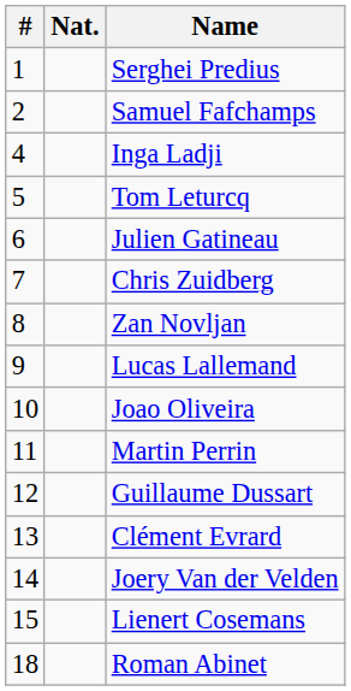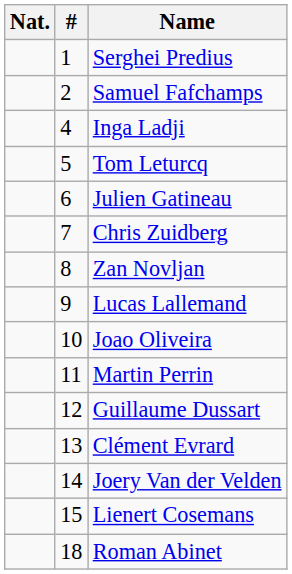 <table class="wikitable">
 <tr>
+<th>Nat.</th>
 <th>#</th>
-<th>Nat.</th>
 <th>Name</th>
 </tr>
 <tr>
+<td></td>
 <td>1</td>
-<td></td>
 <td><a href='#'>Serghei Predius</a></td>
 </tr>
 <tr>
+<td></td>
 <td>2</td>
-<td></td>
 <td><a href='#'>Samuel Fafchamps</a></td>
 </tr>
 <tr>
+<td></td>
 <td>4</td>
-<td></td>
 <td><a href='#'>Inga Ladji</a></td>
 </tr>
 <tr>
+<td></td>
 <td>5</td>
-<td></td>
 <td><a href='#'>Tom Leturcq</a></td>
 </tr>
 <tr>
+<td></td>
 <td>6</td>
-<td></td>
 <td><a href='#'>Julien Gatineau</a></td>
 </tr>
 <tr>
+<td></td>
 <td>7</td>
-<td></td>
 <td><a href='#'>Chris Zuidberg</a></td>
 </tr>
 <tr>
+<td></td>
 <td>8</td>
-<td></td>
 <td><a href='#'>Zan Novljan</a></td>
 </tr>
 <tr>
+<td></td>
 <td>9</td>
-<td></td>
 <td><a href='#'>Lucas Lallemand</a></td>
 </tr>
 <tr>
+<td></td>
 <td>10</td>
-<td></td>
 <td><a href='#'>Joao Oliveira</a></td>
 </tr>
 <tr>
+<td></td>
 <td>11</td>
-<td></td>
 <td><a href='#'>Martin Perrin</a></td>
 </tr>
 <tr>
+<td></td>
 <td>12</td>
-<td></td>
 <td><a href='#'>Guillaume Dussart</a></td>
 </tr>
 <tr>
+<td></td>
 <td>13</td>
-<td></td>
 <td><a href='#'>Clément Evrard</a></td>
 </tr>
 <tr>
+<td></td>
 <td>14</td>
-<td></td>
 <td><a href='#'>Joery Van der Velden</a></td>
 </tr>
 <tr>
+<td></td>
 <td>15</td>
-<td></td>
 <td><a href='#'>Lienert Cosemans</a></td>
 </tr>
 <tr>
+<td></td>
 <td>18</td>
-<td></td>
 <td><a href='#'>Roman Abinet</a></td>
 </tr>
 </table>
